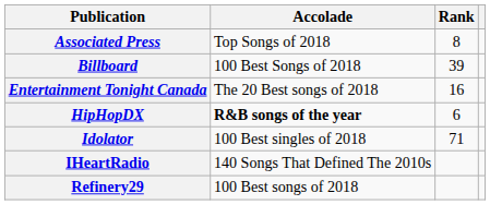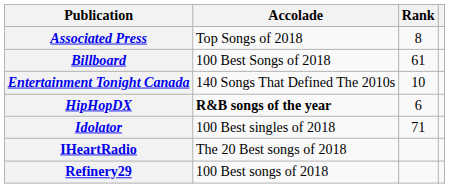 <table class="wikitable sortable plainrowheaders">
 <tr>
 <th scope="col">Publication</th>
 <th scope="col">Accolade</th>
 <th scope="col">Rank</th>
 <th scope="col" class="unsortable"></th>
 </tr>
 <tr>
 <th scope="row"><em><a href='#'>Associated Press</a></em></th>
 <td>Top Songs of 2018</td>
 <td style="text-align: center;">8</td>
 <td style="text-align: center;"></td>
 </tr>
 <tr>
 <th scope="row"><em><a href='#'>Billboard</a></em></th>
 <td>100 Best Songs of 2018</td>
-<td style="text-align: center;">39</td>
+<td style="text-align: center;">61</td>
 <td style="text-align: center;"></td>
 </tr>
 <tr>
 <th scope="row"><em><a href='#'>Entertainment Tonight Canada</a></em></th>
-<td>The 20 Best songs of 2018</td>
-<td style="text-align: center;">16</td>
+<td>140 Songs That Defined The 2010s</td>
+<td style="text-align: center;">10</td>
 <td style="text-align: center;"></td>
 </tr>
 <tr>
 <th scope="row"><em><a href='#'>HipHopDX</a></em></th>
 <td><strong>R&B songs of the year</strong></td>
 <td style="text-align: center;">6</td>
 <td style="text-align: center;"></td>
 </tr>
 <tr>
 <th scope="row"><em><a href='#'>Idolator</a></em></th>
 <td>100 Best singles of 2018</td>
 <td style="text-align: center;">71</td>
 <td style="text-align: center;"></td>
 </tr>
 <tr>
 <th scope="row"><a href='#'>IHeartRadio</a></th>
-<td>140 Songs That Defined The 2010s</td>
+<td>The 20 Best songs of 2018</td>
 <td></td>
 <td style="text-align: center;"></td>
 </tr>
 <tr>
 <th scope="row"><a href='#'>Refinery29</a></th>
 <td>100 Best songs of 2018</td>
 <td></td>
 <td style="text-align: center;"></td>
 </tr>
 </table>
